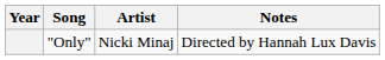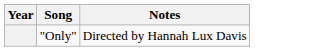 <table class="wikitable plainrowheaders sortable">
 <tr>
 <th scope="col">Year</th>
 <th scope="col">Song</th>
-<th scope="col">Artist</th>
 <th scope="col" class="unsortable">Notes</th>
 </tr>
 <tr>
 <th scope="row"></th>
 <td>"Only"</td>
-<td>Nicki Minaj</td>
 <td>Directed by Hannah Lux Davis</td>
 </tr>
 </table>
